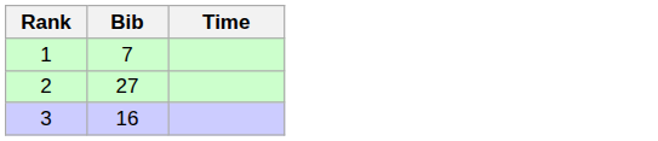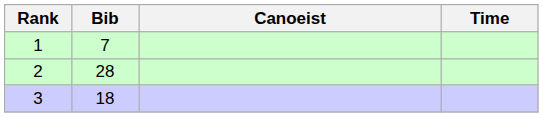 <table class="wikitable" style="font-size:90%; text-align:center">
 <tr>
 <th width="50">Rank</th>
 <th width="50">Bib</th>
+<th width="250">Canoeist</th>
 <th width="75">Time</th>
 </tr>
 <tr bgcolor="#CCFFCC">
 <td>1</td>
 <td>7</td>
+<td align="left"></td>
 <td></td>
 </tr>
 <tr bgcolor="#CCFFCC">
 <td>2</td>
-<td>27</td>
+<td>28</td>
+<td align="left"></td>
 <td></td>
 </tr>
 <tr bgcolor="#CCCCFF">
 <td>3</td>
-<td>16</td>
+<td>18</td>
+<td align="left"></td>
 <td></td>
 </tr>
 </table>
